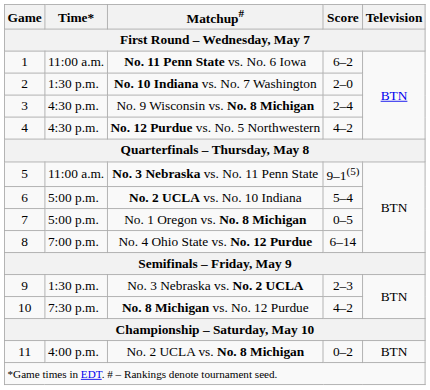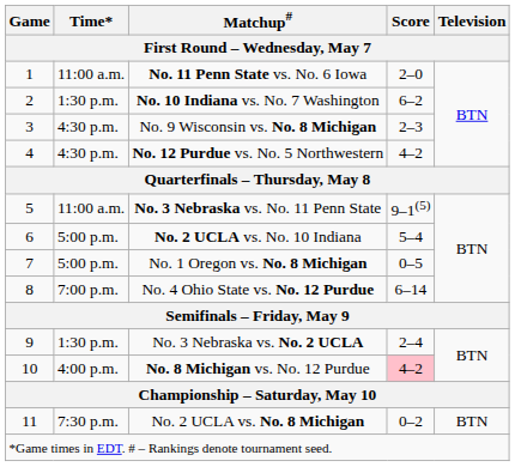 <table class="wikitable" style="font-size: 95%">
 <tr align="center">
 <th>Game</th>
 <th>Time*</th>
 <th>Matchup<sup>#</sup></th>
 <th>Score</th>
 <th>Television</th>
 </tr>
 <tr>
 <th colspan=7>First Round – Wednesday, May 7</th>
 </tr>
 <tr>
 <td style="text-align:center;">1</td>
 <td>11:00 a.m.</td>
 <td style="text-align:center;"><strong>No. 11 Penn State</strong> vs. No. 6 Iowa</td>
-<td style="text-align:center;">6–2</td>
+<td style="text-align:center;">2–0</td>
 <td rowspan=4 style="text-align:center;"><a href='#'>BTN</a></td>
 </tr>
 <tr>
 <td style="text-align:center;">2</td>
 <td>1:30 p.m.</td>
 <td style="text-align:center;"><strong>No. 10 Indiana</strong> vs. No. 7 Washington</td>
-<td style="text-align:center;">2–0</td>
+<td style="text-align:center;">6–2</td>
 </tr>
 <tr>
 <td style="text-align:center;">3</td>
 <td>4:30 p.m.</td>
 <td style="text-align:center;">No. 9 Wisconsin vs. <strong>No. 8 Michigan</strong></td>
-<td style="text-align:center;">2–4</td>
+<td style="text-align:center;">2–3</td>
 </tr>
 <tr>
 <td style="text-align:center;">4</td>
 <td>4:30 p.m.</td>
 <td style="text-align:center;"><strong>No. 12 Purdue</strong> vs. No. 5 Northwestern</td>
 <td style="text-align:center;">4–2</td>
 </tr>
 <tr>
 <th colspan=7>Quarterfinals – Thursday, May 8</th>
 </tr>
 <tr>
 <td style="text-align:center;">5</td>
 <td>11:00 a.m.</td>
 <td style="text-align:center;"><strong>No. 3 Nebraska</strong> vs. No. 11 Penn State</td>
 <td style="text-align:center;">9–1<sup>(5)</sup></td>
 <td rowspan=4 style="text-align:center;">BTN</td>
 </tr>
 <tr>
 <td style="text-align:center;">6</td>
 <td>5:00 p.m.</td>
 <td style="text-align:center;"><strong>No. 2 UCLA</strong> vs. No. 10 Indiana</td>
 <td style="text-align:center;">5–4</td>
 </tr>
 <tr>
 <td style="text-align:center;">7</td>
 <td>5:00 p.m.</td>
 <td style="text-align:center;">No. 1 Oregon vs. <strong>No. 8 Michigan</strong></td>
 <td style="text-align:center;">0–5</td>
 </tr>
 <tr>
 <td style="text-align:center;">8</td>
 <td>7:00 p.m.</td>
 <td style="text-align:center;">No. 4 Ohio State vs. <strong>No. 12 Purdue</strong></td>
 <td style="text-align:center;">6–14</td>
 </tr>
 <tr>
 <th colspan=7>Semifinals – Friday, May 9</th>
 </tr>
 <tr>
 <td style="text-align:center;">9</td>
 <td>1:30 p.m.</td>
 <td style="text-align:center;">No. 3 Nebraska vs. <strong>No. 2 UCLA</strong></td>
-<td style="text-align:center;">2–3</td>
+<td style="text-align:center;">2–4</td>
 <td rowspan=2 style="text-align:center;">BTN</td>
 </tr>
 <tr>
 <td style="text-align:center;">10</td>
-<td>7:30 p.m.</td>
+<td>4:00 p.m.</td>
 <td style="text-align:center;"><strong>No. 8 Michigan</strong> vs. No. 12 Purdue</td>
-<td style="text-align:center;">4–2</td>
+<td style="background: pink; text-align:center;">4–2</td>
 </tr>
 <tr>
 <th colspan=7>Championship – Saturday, May 10</th>
 </tr>
 <tr>
 <td style="text-align:center;">11</td>
-<td>4:00 p.m.</td>
+<td>7:30 p.m.</td>
 <td style="text-align:center;">No. 2 UCLA vs. <strong>No. 8 Michigan</strong></td>
 <td style="text-align:center;">0–2</td>
 <td style="text-align:center;">BTN</td>
 </tr>
 <tr>
 <td colspan=7><small>*Game times in <a href='#'>EDT</a>. # – Rankings denote tournament seed.</small></td>
 </tr>
 </table>
